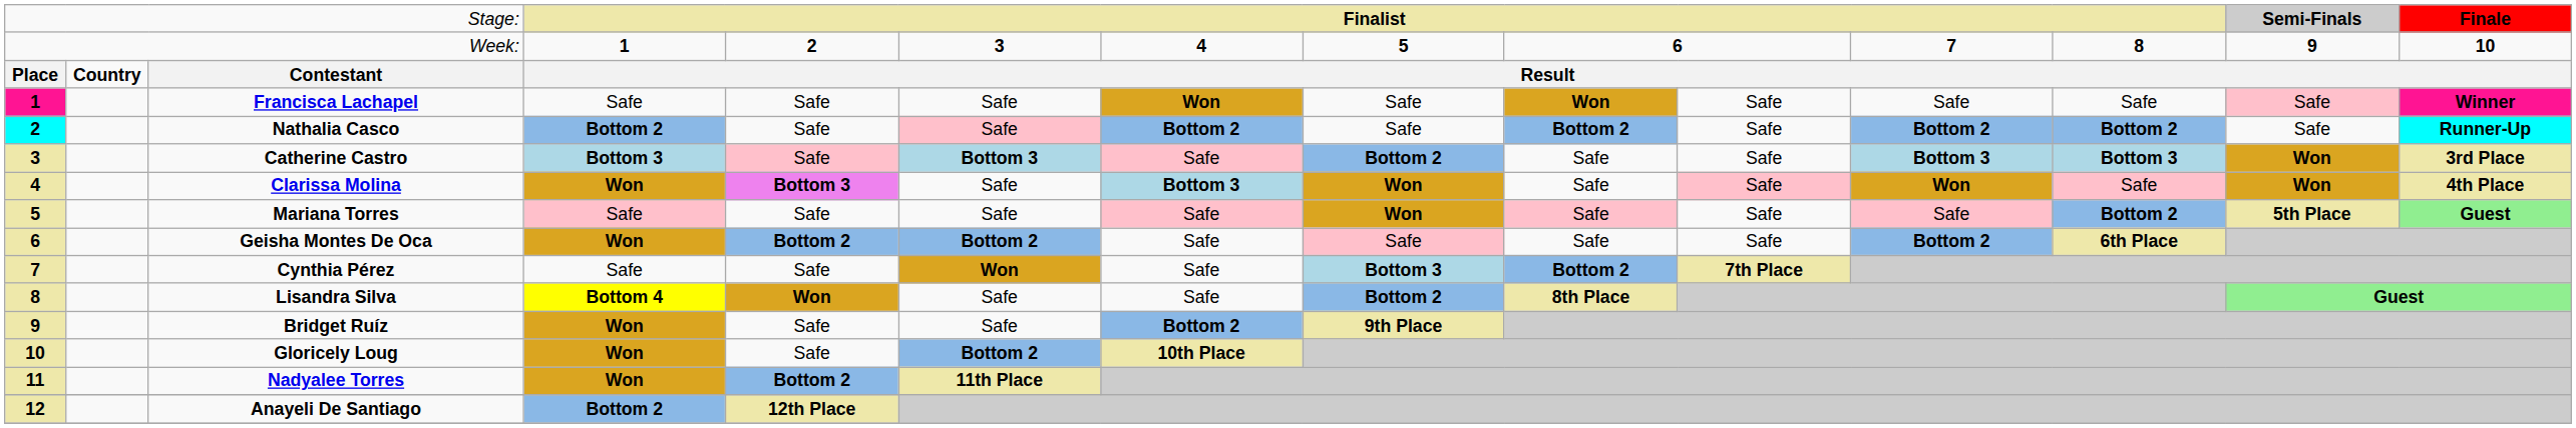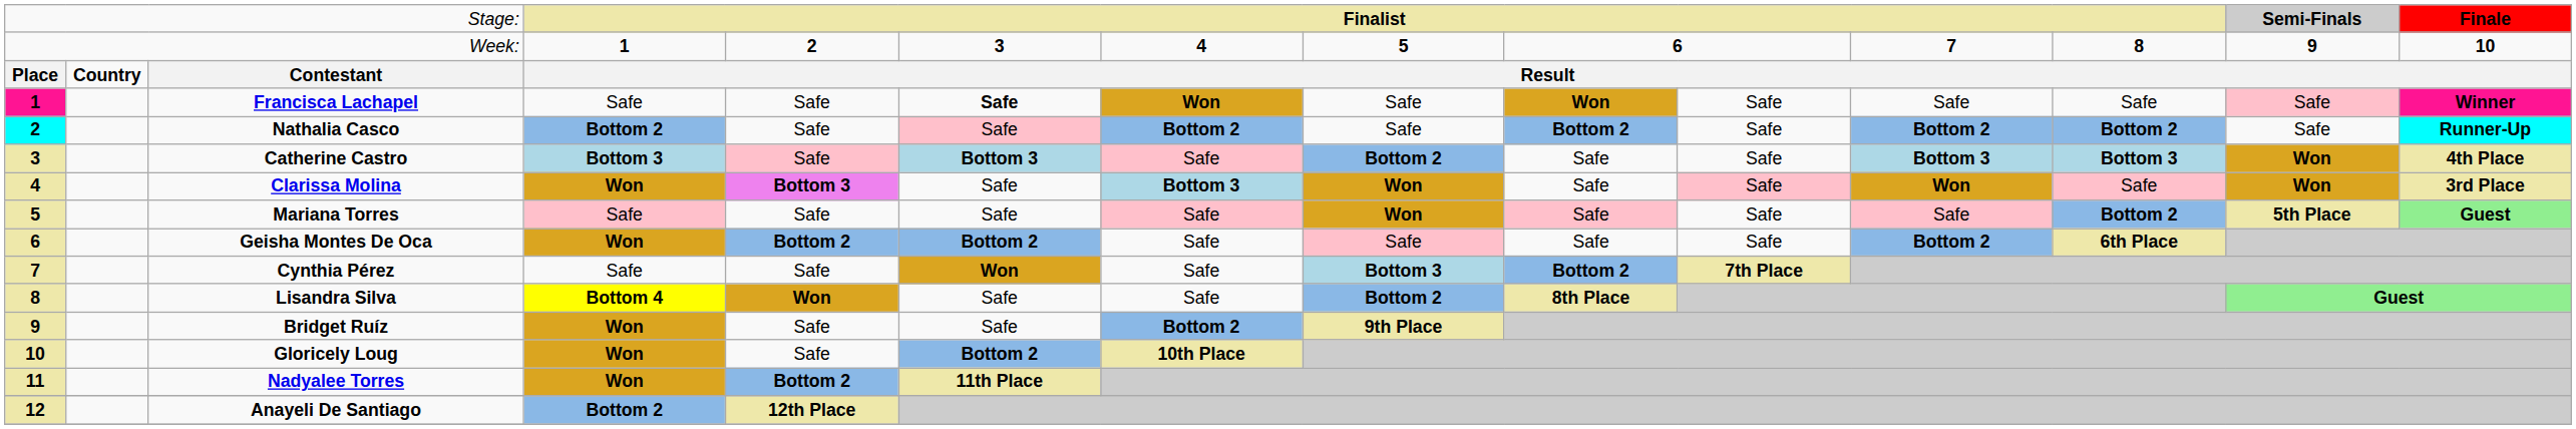 <table class="wikitable" style="text-align:center; font-size:85%">
 <tr>
 <td colspan="3" style="text-align:right;"><em>Stage:</em></td>
 <td colspan="9" style="background:palegoldenrod; text-align:Center;"><strong>Finalist</strong></td>
 <td style="background:#ccc; text-align:Center;"><strong>Semi-Finals</strong></td>
 <td style="background:Red; text-align:Center;"><strong>Finale</strong></td>
 </tr>
 <tr>
 <td colspan="3" style="text-align:right;"><em>Week:</em></td>
 <td style="text-align:center; width:6%;"><strong>1</strong></td>
 <td style="text-align:center; width:6%;"><strong>2</strong></td>
 <td style="text-align:center; width:7%;"><strong>3 </strong></td>
 <td style="text-align:center; width:7%;"><strong>4</strong></td>
 <td style="text-align:center; width:7%;"><strong>5</strong></td>
 <td colspan="2" style="text-align:center; width:12%;"><strong>6</strong></td>
 <td style="text-align:center; width:7%;"><strong>7</strong></td>
 <td style="text-align:center; width:6%;"><strong>8</strong></td>
 <td style="text-align:center; width:6%;"><strong>9</strong></td>
 <td style="text-align:center; width:6%;"><strong>10</strong></td>
 </tr>
 <tr>
 <th style="text-align:center; width:2%;">Place</th>
 <td style="text-align:center; width:2%;"><strong>Country</strong></td>
 <th style="text-align:center; width:13%;">Contestant</th>
 <th colspan="13" style="text-align:center;">Result</th>
 </tr>
 <tr>
 <td style="text-align:center; background:deeppink;"><strong>1</strong></td>
 <td></td>
 <td><strong><a href='#'>Francisca Lachapel</a></strong></td>
 <td>Safe</td>
 <td>Safe</td>
-<td>Safe</td>
+<td><strong>Safe</strong></td>
 <td style="background:goldenrod; text-align:center;"><strong>Won</strong></td>
 <td>Safe</td>
 <td style="background:goldenrod; text-align:center;"><strong>Won</strong></td>
 <td>Safe</td>
 <td>Safe</td>
 <td>Safe</td>
 <td style="background:pink; text-align:center;">Safe</td>
 <td style="text-align:center; background:deeppink;"><strong>Winner</strong></td>
 </tr>
 <tr>
 <td style="text-align:center; background:cyan;"><strong>2</strong></td>
 <td></td>
 <td><strong>Nathalia Casco</strong></td>
 <td style="background:#8ab8e6; text-align:center;"><strong>Bottom 2</strong></td>
 <td>Safe</td>
 <td style="background:pink; text-align:center;">Safe</td>
 <td style="background:#8ab8e6; text-align:center;"><strong>Bottom 2</strong></td>
 <td>Safe</td>
 <td style="background:#8ab8e6; text-align:center;"><strong>Bottom 2</strong></td>
 <td>Safe</td>
 <td style="background:#8ab8e6; text-align:center;"><strong>Bottom 2</strong></td>
 <td style="background:#8ab8e6; text-align:center;"><strong>Bottom 2</strong></td>
 <td>Safe</td>
 <td style="text-align:center; background:cyan;"><strong>Runner-Up</strong></td>
 </tr>
 <tr>
 <td style="text-align:center; background:palegoldenrod;"><strong>3</strong></td>
 <td></td>
 <td><strong>Catherine Castro</strong></td>
 <td style="background:lightblue; text-align:center;"><strong>Bottom 3</strong></td>
 <td style="background:pink; text-align:center;">Safe</td>
 <td style="background:lightblue; text-align:center;"><strong>Bottom 3</strong></td>
 <td style="background: pink;">Safe</td>
 <td style="background:#8ab8e6; text-align:center;"><strong>Bottom 2</strong></td>
 <td>Safe</td>
 <td>Safe</td>
 <td style="background:lightblue; text-align:center;"><strong>Bottom 3</strong></td>
 <td style="background:lightblue; text-align:center;"><strong>Bottom 3</strong></td>
 <td style="background:goldenrod; text-align:center;"><strong>Won</strong></td>
-<td style="text-align:center; background:palegoldenrod;"><strong>3rd Place </strong></td>
+<td style="text-align:center; background:palegoldenrod;"><strong>4th Place</strong></td>
 </tr>
 <tr>
 <td style="text-align:center; background:palegoldenrod;"><strong>4</strong></td>
 <td></td>
 <td><strong><a href='#'>Clarissa Molina</a></strong></td>
 <td style="background:goldenrod; text-align:center;"><strong>Won</strong></td>
 <td style="background:violet; text-align:center;"><strong>Bottom 3</strong></td>
 <td>Safe</td>
 <td style="background:lightblue; text-align:center;"><strong>Bottom 3</strong></td>
 <td style="background:goldenrod; text-align:center;"><strong>Won</strong></td>
 <td>Safe</td>
 <td style="background:pink; text-align:center;">Safe</td>
 <td style="background:goldenrod; text-align:center;"><strong>Won</strong></td>
 <td style="background:pink; text-align:center;">Safe</td>
 <td style="background:goldenrod; text-align:center;"><strong>Won</strong></td>
-<td style="text-align:center; background:palegoldenrod;"><strong>4th Place</strong></td>
+<td style="text-align:center; background:palegoldenrod;"><strong>3rd Place </strong></td>
 </tr>
 <tr>
 <td style="text-align:center; background:palegoldenrod;"><strong>5</strong></td>
 <td></td>
 <td><strong>Mariana Torres</strong></td>
 <td style="background:pink; text-align:center;">Safe</td>
 <td>Safe</td>
 <td>Safe</td>
 <td style="background:pink; text-align:center;">Safe</td>
 <td style="background:goldenrod; text-align:center;"><strong>Won</strong></td>
 <td style="background:pink; text-align:center;">Safe</td>
 <td>Safe</td>
 <td style="background:pink; text-align:center;">Safe</td>
 <td style="background:#8ab8e6; text-align:center;"><strong>Bottom 2</strong></td>
 <td style="background:#eee8aa; text-align:center;"><strong> 5th Place</strong></td>
 <td style="background:lightgreen; text-align:center;"><strong>Guest</strong></td>
 </tr>
 <tr>
 <td style="text-align:center; background:palegoldenrod;"><strong>6</strong></td>
 <td></td>
 <td><strong>Geisha Montes De Oca</strong></td>
 <td style="background:goldenrod; text-align:center;"><strong>Won</strong></td>
 <td style="background:#8ab8e6; text-align:center;"><strong>Bottom 2</strong></td>
 <td style="background:#8ab8e6; text-align:center;"><strong>Bottom 2</strong></td>
 <td>Safe</td>
 <td style="background:pink; text-align:center;">Safe</td>
 <td>Safe</td>
 <td>Safe</td>
 <td style="background:#8ab8e6; text-align:center;"><strong>Bottom 2</strong></td>
 <td style="background:#eee8aa; text-align:center;"><strong>6th Place</strong></td>
 <td colspan="4" style="background:#ccc; text-align:center;"></td>
 </tr>
 <tr>
 <td style="text-align:center; background:palegoldenrod;"><strong>7</strong></td>
 <td></td>
 <td><strong>Cynthia Pérez</strong></td>
 <td>Safe</td>
 <td>Safe</td>
 <td style="background:goldenrod; text-align:center;"><strong>Won</strong></td>
 <td>Safe</td>
 <td style="background:lightblue; text-align:center;"><strong>Bottom 3</strong></td>
 <td style="background:#8ab8e6; text-align:center;"><strong>Bottom 2</strong></td>
 <td style="background:#eee8aa; text-align:center;"><strong> 7th Place</strong></td>
 <td colspan="5" style="background:#ccc; text-align:center;"></td>
 </tr>
 <tr>
 <td style="text-align:center; background:palegoldenrod;"><strong>8</strong></td>
 <td></td>
 <td><strong>Lisandra Silva</strong></td>
 <td style="background:yellow; width:7%;"><strong>Bottom 4</strong></td>
 <td style="background:goldenrod; text-align:center;"><strong>Won</strong></td>
 <td>Safe</td>
 <td>Safe</td>
 <td style="background:#8ab8e6; text-align:center;"><strong>Bottom 2</strong></td>
 <td style="background:#eee8aa; text-align:center;"><strong>8th Place </strong></td>
 <td colspan="3" style="background:#ccc; text-align:center;"></td>
 <td colspan="2" style="background:lightgreen; text-align:center;"><strong>Guest</strong></td>
 </tr>
 <tr>
 <td style="text-align:center; background:palegoldenrod;"><strong>9</strong></td>
 <td></td>
 <td><strong>Bridget Ruíz</strong></td>
 <td style="background:goldenrod; text-align:center;"><strong>Won</strong></td>
 <td>Safe</td>
 <td>Safe</td>
 <td style="background:#8ab8e6; text-align:center;"><strong>Bottom 2</strong></td>
 <td style="background:#eee8aa; text-align:center;"><strong>9th Place</strong></td>
 <td colspan="7" style="background:#ccc; text-align:center;"></td>
 </tr>
 <tr>
 <td style="text-align:center; background:palegoldenrod;"><strong>10</strong></td>
 <td></td>
 <td><strong>Gloricely Loug</strong></td>
 <td style="background:goldenrod; text-align:center;"><strong>Won</strong></td>
 <td>Safe</td>
 <td style="background:#8ab8e6; text-align:center;"><strong>Bottom 2</strong></td>
 <td style="background:#eee8aa; text-align:center;"><strong>10th Place </strong></td>
 <td colspan="8" style="background:#ccc; text-align:center;"></td>
 </tr>
 <tr>
 <td style="text-align:center; background:palegoldenrod;"><strong>11</strong></td>
 <td></td>
 <td><strong><a href='#'>Nadyalee Torres</a></strong></td>
 <td style="background:goldenrod; text-align:center;"><strong>Won</strong></td>
 <td style="background:#8ab8e6; text-align:center;"><strong>Bottom 2</strong></td>
 <td style="background:#eee8aa; text-align:center;"><strong>11th Place</strong></td>
 <td colspan="9" style="background:#ccc; text-align:center;"></td>
 </tr>
 <tr colspan="2" style="background:lightgreen; text-align:center;"|>
 </tr>
 <tr>
 <td style="background:palegoldenrod; text-align:center;"><strong>12</strong></td>
 <td></td>
 <td><strong>Anayeli De Santiago</strong></td>
 <td style="background:#8ab8e6; width:6%;"><strong>Bottom 2</strong></td>
 <td style="background:#eee8aa; width:6%;"><strong>12th Place</strong></td>
 <td colspan="20" bgcolor=#ccc></td>
 </tr>
 <tr>
 </tr>
 </table>
